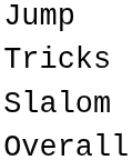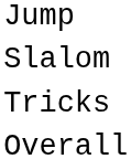 <table>
 <tr>
 <td>Jump <br></td>
+<td></td>
+<td></td>
+<td></td>
+</tr>
+<tr>
+<td>Slalom <br></td>
 <td></td>
 <td></td>
 <td></td>
 </tr>
 <tr>
 <td>Tricks <br></td>
 <td></td>
 <td></td>
 <td></td>
 </tr>
 <tr>
-<td>Slalom <br></td>
-<td></td>
-<td></td>
-<td></td>
-</tr>
-<tr>
 <td>Overall <br></td>
 <td></td>
 <td></td>
 <td></td>
 </tr>
 </table>
